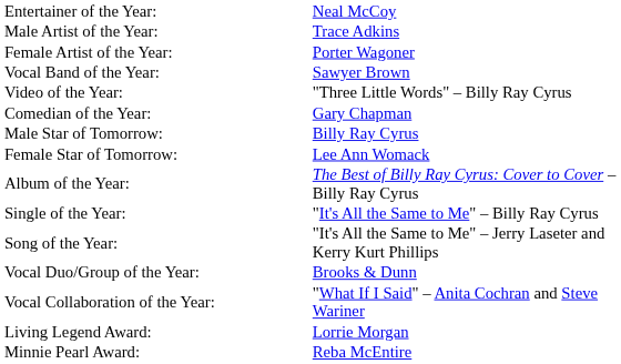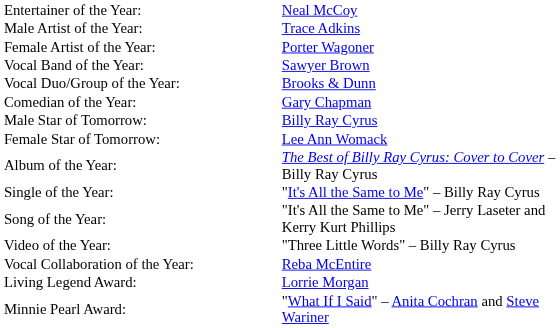 <table cellspacing="0" border="0" cellpadding="1">
 <tr>
 <td style="width:300px;">Entertainer of the Year:</td>
 <td><a href='#'>Neal McCoy</a></td>
 </tr>
 <tr>
 <td>Male Artist of the Year:</td>
 <td><a href='#'>Trace Adkins</a></td>
 </tr>
 <tr>
 <td>Female Artist of the Year:</td>
 <td><a href='#'>Porter Wagoner</a></td>
 </tr>
 <tr>
 <td>Vocal Band of the Year:</td>
 <td><a href='#'>Sawyer Brown</a></td>
 </tr>
 <tr>
-<td>Video of the Year:</td>
-<td>"Three Little Words" – Billy Ray Cyrus</td>
+<td>Vocal Duo/Group of the Year:</td>
+<td><a href='#'>Brooks & Dunn</a></td>
 </tr>
 <tr>
 <td>Comedian of the Year:</td>
 <td><a href='#'>Gary Chapman</a></td>
 </tr>
 <tr>
 <td>Male Star of Tomorrow:</td>
 <td><a href='#'>Billy Ray Cyrus</a></td>
 </tr>
 <tr>
 <td>Female Star of Tomorrow:</td>
 <td><a href='#'>Lee Ann Womack</a></td>
 </tr>
 <tr>
 <td>Album of the Year:</td>
 <td><em><a href='#'>The Best of Billy Ray Cyrus: Cover to Cover</a></em> – Billy Ray Cyrus</td>
 </tr>
 <tr>
 <td>Single of the Year:</td>
 <td>"<a href='#'>It's All the Same to Me</a>" – Billy Ray Cyrus</td>
 </tr>
 <tr>
 <td>Song of the Year:</td>
 <td>"It's All the Same to Me" – Jerry Laseter and Kerry Kurt Phillips</td>
 </tr>
 <tr>
-<td>Vocal Duo/Group of the Year:</td>
-<td><a href='#'>Brooks & Dunn</a></td>
+<td>Video of the Year:</td>
+<td>"Three Little Words" – Billy Ray Cyrus</td>
 </tr>
 <tr>
 <td>Vocal Collaboration of the Year:</td>
-<td>"<a href='#'>What If I Said</a>" – <a href='#'>Anita Cochran</a> and <a href='#'>Steve Wariner</a></td>
+<td><a href='#'>Reba McEntire</a></td>
 </tr>
 <tr>
 <td>Living Legend Award:</td>
 <td><a href='#'>Lorrie Morgan</a></td>
 </tr>
 <tr>
 <td>Minnie Pearl Award:</td>
-<td><a href='#'>Reba McEntire</a></td>
+<td>"<a href='#'>What If I Said</a>" – <a href='#'>Anita Cochran</a> and <a href='#'>Steve Wariner</a></td>
 </tr>
 <tr>
 </tr>
 </table>
